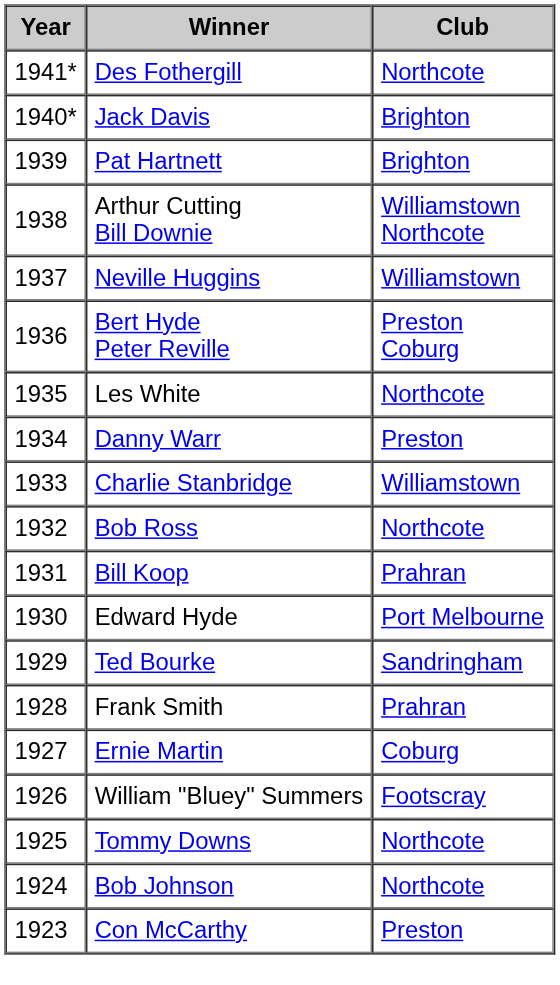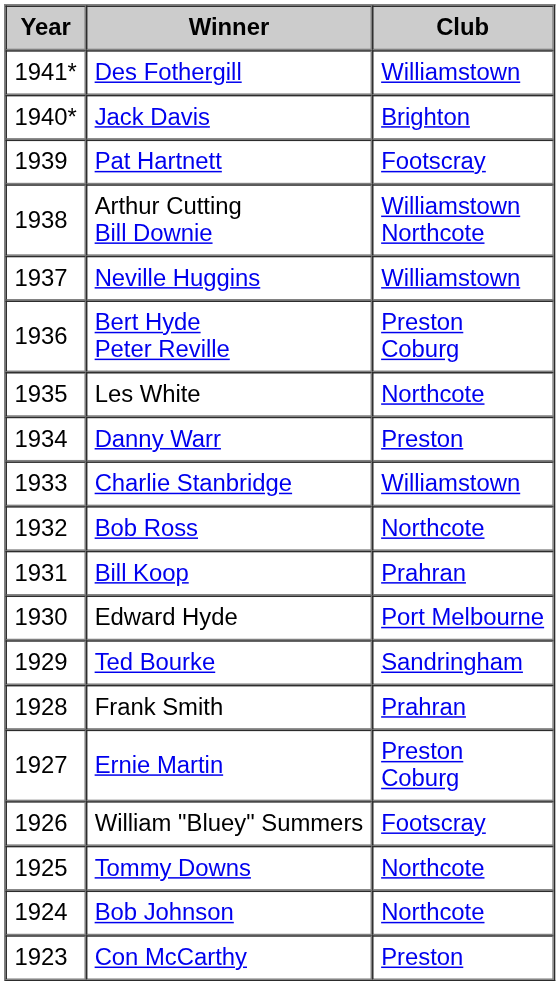 <table border="1" cellspacing="0" cellpadding="5">
 <tr bgcolor="#cccccc">
 <th>Year</th>
 <th>Winner</th>
 <th>Club</th>
 </tr>
 <tr>
 <td>1941*</td>
 <td><a href='#'>Des Fothergill</a></td>
-<td><a href='#'>Northcote</a></td>
+<td><a href='#'>Williamstown</a></td>
 </tr>
 <tr>
 <td>1940*</td>
 <td><a href='#'>Jack Davis</a></td>
 <td><a href='#'>Brighton</a></td>
 </tr>
 <tr>
 <td>1939</td>
 <td><a href='#'>Pat Hartnett</a></td>
-<td><a href='#'>Brighton</a></td>
+<td><a href='#'>Footscray</a></td>
 </tr>
 <tr>
 <td>1938</td>
 <td>Arthur Cutting<br><a href='#'>Bill Downie</a></td>
 <td><a href='#'>Williamstown</a><br><a href='#'>Northcote</a></td>
 </tr>
 <tr>
 <td>1937</td>
 <td><a href='#'>Neville Huggins</a></td>
 <td><a href='#'>Williamstown</a></td>
 </tr>
 <tr>
 <td>1936</td>
 <td><a href='#'>Bert Hyde</a><br><a href='#'>Peter Reville</a></td>
 <td><a href='#'>Preston</a><br><a href='#'>Coburg</a></td>
 </tr>
 <tr>
 <td>1935</td>
 <td>Les White</td>
 <td><a href='#'>Northcote</a></td>
 </tr>
 <tr>
 <td>1934</td>
 <td><a href='#'>Danny Warr</a></td>
 <td><a href='#'>Preston</a></td>
 </tr>
 <tr>
 <td>1933</td>
 <td><a href='#'>Charlie Stanbridge</a></td>
 <td><a href='#'>Williamstown</a></td>
 </tr>
 <tr>
 <td>1932</td>
 <td><a href='#'>Bob Ross</a></td>
 <td><a href='#'>Northcote</a></td>
 </tr>
 <tr>
 <td>1931</td>
 <td><a href='#'>Bill Koop</a></td>
 <td><a href='#'>Prahran</a></td>
 </tr>
 <tr>
 <td>1930</td>
 <td>Edward Hyde</td>
 <td><a href='#'>Port Melbourne</a></td>
 </tr>
 <tr>
 <td>1929</td>
 <td><a href='#'>Ted Bourke</a></td>
 <td><a href='#'>Sandringham</a></td>
 </tr>
 <tr>
 <td>1928</td>
 <td>Frank Smith</td>
 <td><a href='#'>Prahran</a></td>
 </tr>
 <tr>
 <td>1927</td>
 <td><a href='#'>Ernie Martin</a></td>
-<td><a href='#'>Coburg</a></td>
+<td><a href='#'>Preston</a><br><a href='#'>Coburg</a></td>
 </tr>
 <tr>
 <td>1926</td>
 <td>William "Bluey" Summers</td>
 <td><a href='#'>Footscray</a></td>
 </tr>
 <tr>
 <td>1925</td>
 <td><a href='#'>Tommy Downs</a></td>
 <td><a href='#'>Northcote</a></td>
 </tr>
 <tr>
 <td>1924</td>
 <td><a href='#'>Bob Johnson</a></td>
 <td><a href='#'>Northcote</a></td>
 </tr>
 <tr>
 <td>1923</td>
 <td><a href='#'>Con McCarthy</a></td>
 <td><a href='#'>Preston</a></td>
 </tr>
 </table>
